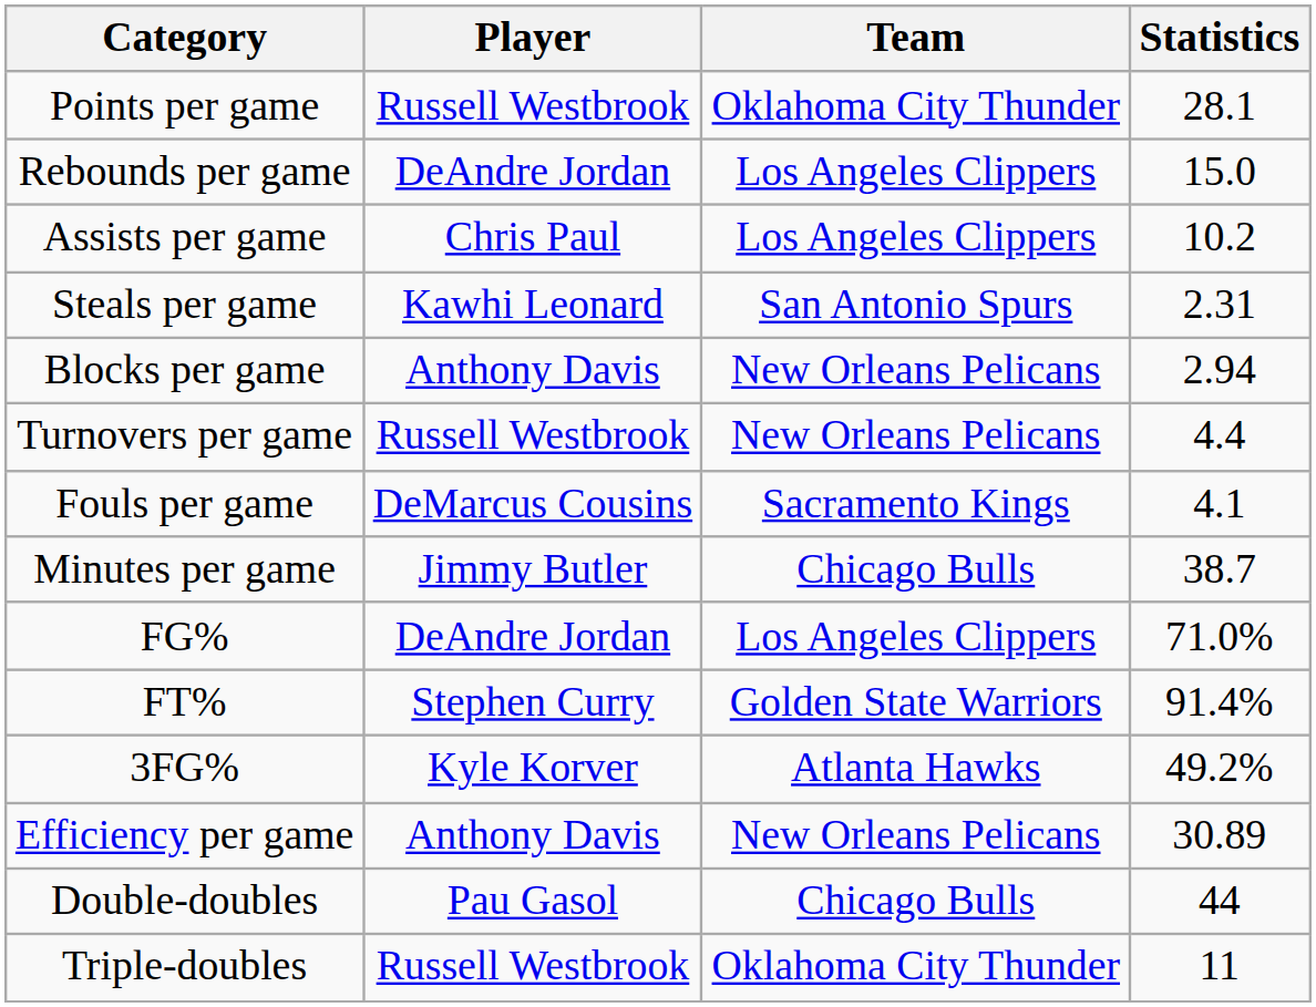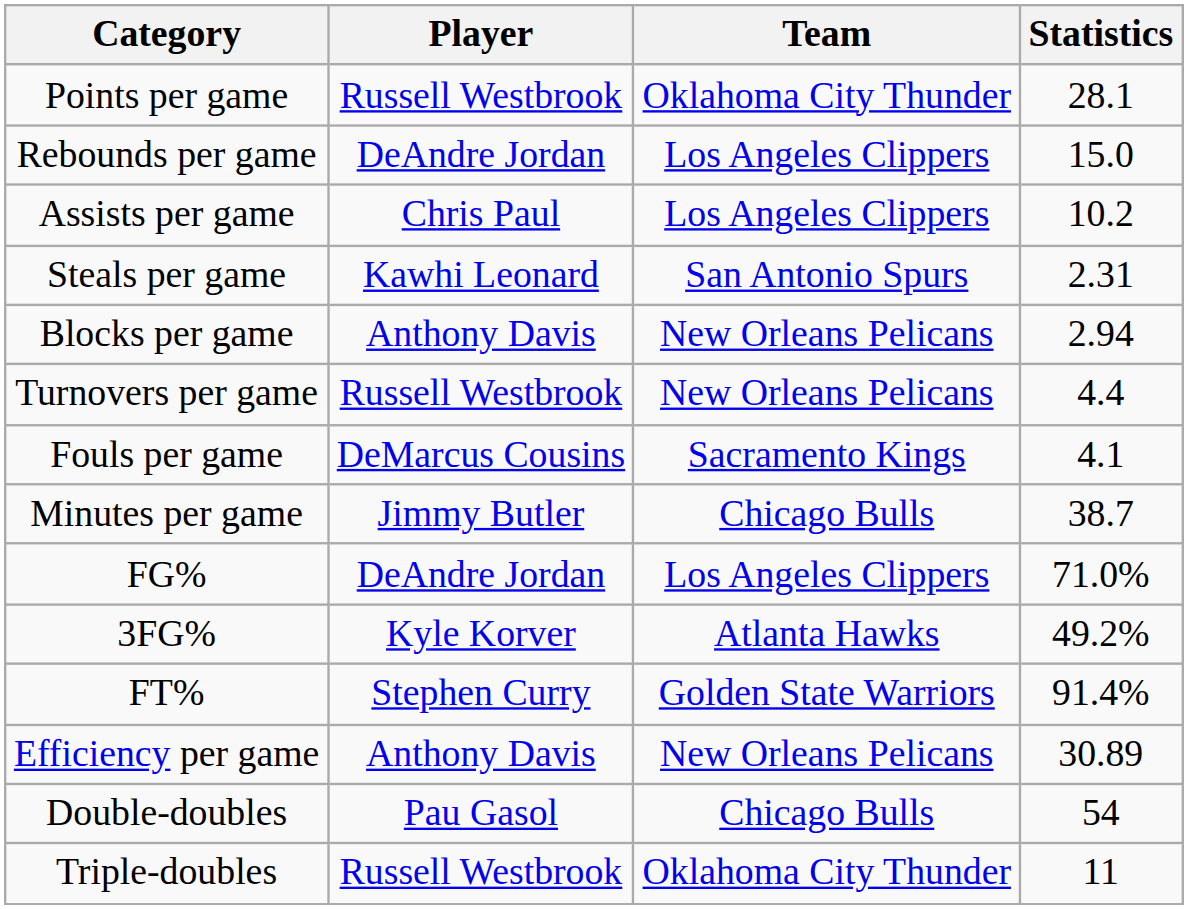 <table class="wikitable" style="text-align:center">
 <tr>
 <th>Category</th>
 <th>Player</th>
 <th>Team</th>
 <th>Statistics</th>
 </tr>
 <tr>
 <td>Points per game</td>
 <td><a href='#'>Russell Westbrook</a></td>
 <td><a href='#'>Oklahoma City Thunder</a></td>
 <td>28.1</td>
 </tr>
 <tr>
 <td>Rebounds per game</td>
 <td><a href='#'>DeAndre Jordan</a></td>
 <td><a href='#'>Los Angeles Clippers</a></td>
 <td>15.0</td>
 </tr>
 <tr>
 <td>Assists per game</td>
 <td><a href='#'>Chris Paul</a></td>
 <td><a href='#'>Los Angeles Clippers</a></td>
 <td>10.2</td>
 </tr>
 <tr>
 <td>Steals per game</td>
 <td><a href='#'>Kawhi Leonard</a></td>
 <td><a href='#'>San Antonio Spurs</a></td>
 <td>2.31</td>
 </tr>
 <tr>
 <td>Blocks per game</td>
 <td><a href='#'>Anthony Davis</a></td>
 <td><a href='#'>New Orleans Pelicans</a></td>
 <td>2.94</td>
 </tr>
 <tr>
 <td>Turnovers per game</td>
 <td><a href='#'>Russell Westbrook</a></td>
 <td><a href='#'>New Orleans Pelicans</a></td>
 <td>4.4</td>
 </tr>
 <tr>
 <td>Fouls per game</td>
 <td><a href='#'>DeMarcus Cousins</a></td>
 <td><a href='#'>Sacramento Kings</a></td>
 <td>4.1</td>
 </tr>
 <tr>
 <td>Minutes per game</td>
 <td><a href='#'>Jimmy Butler</a></td>
 <td><a href='#'>Chicago Bulls</a></td>
 <td>38.7</td>
 </tr>
 <tr>
 <td>FG%</td>
 <td><a href='#'>DeAndre Jordan</a></td>
 <td><a href='#'>Los Angeles Clippers</a></td>
 <td>71.0%</td>
 </tr>
 <tr>
+<td>3FG%</td>
+<td><a href='#'>Kyle Korver</a></td>
+<td><a href='#'>Atlanta Hawks</a></td>
+<td>49.2%</td>
+</tr>
+<tr>
 <td>FT%</td>
 <td><a href='#'>Stephen Curry</a></td>
 <td><a href='#'>Golden State Warriors</a></td>
 <td>91.4%</td>
-</tr>
-<tr>
-<td>3FG%</td>
-<td><a href='#'>Kyle Korver</a></td>
-<td><a href='#'>Atlanta Hawks</a></td>
-<td>49.2%</td>
 </tr>
 <tr>
 <td><a href='#'>Efficiency</a> per game</td>
 <td><a href='#'>Anthony Davis</a></td>
 <td><a href='#'>New Orleans Pelicans</a></td>
 <td>30.89</td>
 </tr>
 <tr>
 <td>Double-doubles</td>
 <td><a href='#'>Pau Gasol</a></td>
 <td><a href='#'>Chicago Bulls</a></td>
-<td>44</td>
+<td>54</td>
 </tr>
 <tr>
 <td>Triple-doubles</td>
 <td><a href='#'>Russell Westbrook</a></td>
 <td><a href='#'>Oklahoma City Thunder</a></td>
 <td>11</td>
 </tr>
 <tr>
 </tr>
 </table>
